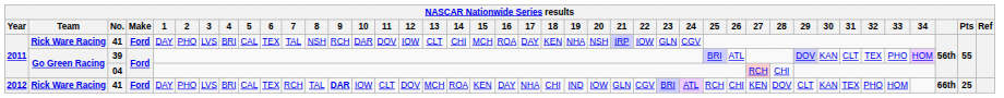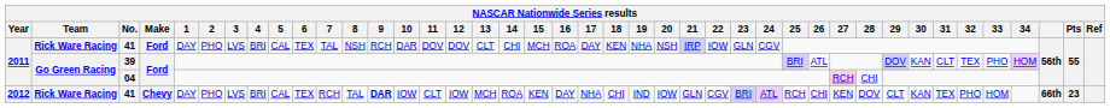 <table class="wikitable" style="text-align:center; font-size:75%">
 <tr>
 <th colspan=41><a href='#'>NASCAR Nationwide Series</a> results</th>
 </tr>
 <tr>
 <th>Year</th>
 <th>Team</th>
 <th>No.</th>
 <th>Make</th>
 <th>1</th>
 <th>2</th>
 <th>3</th>
 <th>4</th>
 <th>5</th>
 <th>6</th>
 <th>7</th>
 <th>8</th>
 <th>9</th>
 <th>10</th>
 <th>11</th>
 <th>12</th>
 <th>13</th>
 <th>14</th>
 <th>15</th>
 <th>16</th>
 <th>17</th>
 <th>18</th>
 <th>19</th>
 <th>20</th>
 <th>21</th>
 <th>22</th>
 <th>23</th>
 <th>24</th>
 <th>25</th>
 <th>26</th>
 <th>27</th>
 <th>28</th>
 <th>29</th>
 <th>30</th>
 <th>31</th>
 <th>32</th>
 <th>33</th>
 <th>34</th>
 <th></th>
 <th>Pts</th>
 <th>Ref</th>
 </tr>
 <tr>
 <th rowspan=3><a href='#'>2011</a></th>
 <th><a href='#'>Rick Ware Racing</a></th>
 <th>41</th>
 <th><a href='#'>Ford</a></th>
 <td><a href='#'>DAY</a></td>
 <td><a href='#'>PHO</a></td>
 <td><a href='#'>LVS</a></td>
 <td><a href='#'>BRI</a></td>
 <td><a href='#'>CAL</a></td>
 <td><a href='#'>TEX</a></td>
 <td><a href='#'>TAL</a></td>
 <td><a href='#'>NSH</a></td>
 <td><a href='#'>RCH</a></td>
 <td><a href='#'>DAR</a></td>
 <td><a href='#'>DOV</a></td>
-<td><a href='#'>IOW</a></td>
+<td><a href='#'>DOV</a></td>
 <td><a href='#'>CLT</a></td>
 <td><a href='#'>CHI</a></td>
 <td><a href='#'>MCH</a></td>
 <td><a href='#'>ROA</a></td>
 <td><a href='#'>DAY</a></td>
 <td><a href='#'>KEN</a></td>
 <td><a href='#'>NHA</a></td>
 <td><a href='#'>NSH</a></td>
 <td style="background:#CFCFFF;"><a href='#'>IRP</a><br></td>
 <td><a href='#'>IOW</a></td>
 <td><a href='#'>GLN</a></td>
 <td><a href='#'>CGV</a></td>
 <td colspan=10></td>
 <th rowspan=3>56th</th>
 <th rowspan=3>55</th>
 <th rowspan=3></th>
 </tr>
 <tr>
 <th rowspan=2><a href='#'>Go Green Racing</a></th>
 <th>39</th>
 <th rowspan=2><a href='#'>Ford</a></th>
 <td colspan=24></td>
 <td style="background:#CFCFFF;"><a href='#'>BRI</a><br></td>
 <td><a href='#'>ATL</a></td>
 <td colspan=2></td>
 <td style="background:#CFCFFF;"><a href='#'>DOV</a><br></td>
 <td><a href='#'>KAN</a></td>
 <td><a href='#'>CLT</a></td>
 <td><a href='#'>TEX</a></td>
 <td><a href='#'>PHO</a></td>
 <td style="background:#EFCFFF;"><a href='#'>HOM</a><br></td>
 </tr>
 <tr>
 <th>04</th>
 <td colspan=26></td>
 <td style="background:#FFCFCF;"><a href='#'>RCH</a><br></td>
 <td><a href='#'>CHI</a></td>
 <td colspan=6></td>
 </tr>
 <tr>
 <th><a href='#'>2012</a></th>
 <th><a href='#'>Rick Ware Racing</a></th>
 <th>41</th>
-<th><a href='#'>Ford</a></th>
+<th><a href='#'>Chevy</a></th>
 <td><a href='#'>DAY</a></td>
 <td><a href='#'>PHO</a></td>
 <td><a href='#'>LVS</a></td>
 <td><a href='#'>BRI</a></td>
 <td><a href='#'>CAL</a></td>
 <td><a href='#'>TEX</a></td>
 <td><a href='#'>RCH</a></td>
 <td><a href='#'>TAL</a></td>
 <td><strong><a href='#'>DAR</a></strong></td>
 <td><a href='#'>IOW</a></td>
 <td><a href='#'>CLT</a></td>
-<td><a href='#'>DOV</a></td>
+<td><a href='#'>IOW</a></td>
 <td><a href='#'>MCH</a></td>
 <td><a href='#'>ROA</a></td>
 <td><a href='#'>KEN</a></td>
 <td><a href='#'>DAY</a></td>
 <td><a href='#'>NHA</a></td>
 <td><a href='#'>CHI</a></td>
 <td><a href='#'>IND</a></td>
 <td><a href='#'>IOW</a></td>
 <td><a href='#'>GLN</a></td>
 <td><a href='#'>CGV</a></td>
 <td style="background:#CFCFFF;"><a href='#'>BRI</a><br></td>
 <td style="background:#EFCFFF;"><a href='#'>ATL</a><br></td>
 <td><a href='#'>RCH</a></td>
 <td><a href='#'>CHI</a></td>
 <td><a href='#'>KEN</a></td>
 <td><a href='#'>DOV</a></td>
 <td><a href='#'>CLT</a></td>
 <td><a href='#'>KAN</a></td>
 <td><a href='#'>TEX</a></td>
 <td><a href='#'>PHO</a></td>
 <td><a href='#'>HOM</a></td>
 <td></td>
 <th>66th</th>
-<th>25</th>
+<th>23</th>
 <th></th>
 </tr>
 </table>
